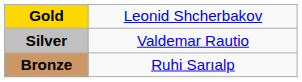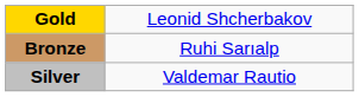 <table class="wikitable" style="text-align:center; " width="35%">
 <tr>
 <td bgcolor="gold"><strong>Gold</strong></td>
 <td><a href='#'>Leonid Shcherbakov</a><br>  <small><em></em></small></td>
 </tr>
 <tr>
+<td bgcolor="CC9966"><strong>Bronze</strong></td>
+<td><a href='#'>Ruhi Sarıalp</a><br>  <small><em></em></small></td>
+</tr>
+<tr>
 <td bgcolor="silver"><strong>Silver</strong></td>
 <td><a href='#'>Valdemar Rautio</a><br>  <small><em></em></small></td>
 </tr>
-<tr>
-<td bgcolor="CC9966"><strong>Bronze</strong></td>
-<td><a href='#'>Ruhi Sarıalp</a><br>  <small><em></em></small></td>
-</tr>
 </table>
